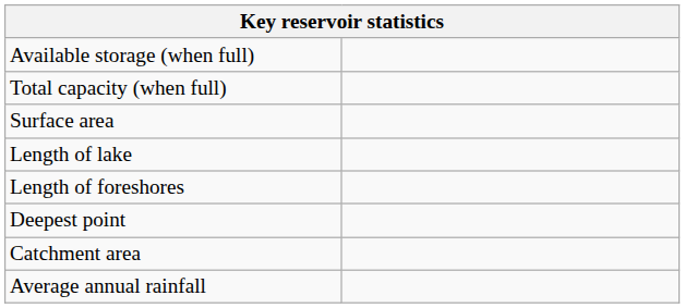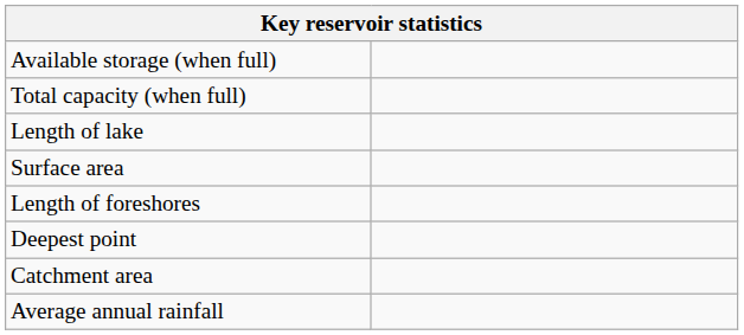 <table class="wikitable">
 <tr>
 <th colspan=2>Key reservoir statistics</th>
 </tr>
 <tr>
 <td scope="col" width="250px">Available storage (when full)</td>
 <td scope="col" width="250px" align="right"></td>
 </tr>
 <tr>
 <td>Total capacity (when full)</td>
 <td align="right"></td>
 </tr>
 <tr>
-<td>Surface area</td>
+<td>Length of lake</td>
 <td align="right"></td>
 </tr>
 <tr>
-<td>Length of lake</td>
+<td>Surface area</td>
 <td align="right"></td>
 </tr>
 <tr>
 <td>Length of foreshores</td>
 <td align="right"></td>
 </tr>
 <tr>
 <td>Deepest point</td>
 <td align="right"></td>
 </tr>
 <tr>
 <td>Catchment area</td>
 <td align="right"></td>
 </tr>
 <tr>
 <td>Average annual rainfall</td>
 <td align="right"></td>
 </tr>
 </table>
